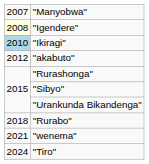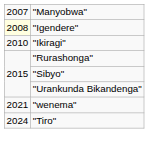 <table class="wikitable">
 <tr>
 <td>2007</td>
 <td>"Manyobwa"</td>
 </tr>
 <tr>
 <td style="background: lightyellow;">2008</td>
 <td>"Igendere"</td>
 </tr>
 <tr>
-<td style="background: lightblue;">2010</td>
+<td>2010</td>
 <td>"Ikiragi"</td>
-</tr>
-<tr>
-<td>2012</td>
-<td>"akabuto"</td>
 </tr>
 <tr>
 <td rowspan="3">2015</td>
 <td>"Rurashonga"</td>
 </tr>
 <tr>
 <td>"Sibyo"</td>
 </tr>
 <tr>
 <td>"Urankunda Bikandenga"</td>
 </tr>
 <tr>
-<td>2018</td>
-<td>"Rurabo"</td>
-</tr>
-<tr>
 <td>2021</td>
 <td>"wenema"</td>
 </tr>
 <tr>
 <td>2024</td>
 <td>"Tiro"</td>
 </tr>
 </table>
